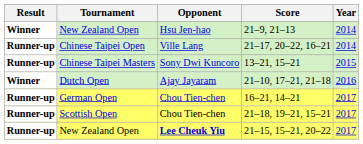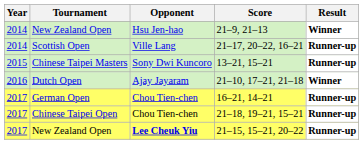 <table class="sortable wikitable" style="font-size: 90%;">
 <tr>
-<th>Result</th>
+<th>Year</th>
 <th>Tournament</th>
 <th>Opponent</th>
 <th>Score</th>
-<th>Year</th>
+<th>Result</th>
 </tr>
 <tr style="background:#D4F1C5">
-<td style="text-align:left; background:white"> <strong>Winner</strong></td>
+<td align="center"><a href='#'>2014</a></td>
 <td align="left"><a href='#'>New Zealand Open</a></td>
 <td align="left"> <a href='#'>Hsu Jen-hao</a></td>
 <td align="left">21–9, 21–13</td>
-<td align="center"><a href='#'>2014</a></td>
+<td style="text-align:left; background:white"> <strong>Winner</strong></td>
 </tr>
 <tr style="background:#D4F1C5">
-<td style="text-align:left; background:white"> <strong>Runner-up</strong></td>
-<td align="left"><a href='#'>Chinese Taipei Open</a></td>
+<td align="center"><a href='#'>2014</a></td>
+<td align="left"><a href='#'>Scottish Open</a></td>
 <td align="left"> <a href='#'>Ville Lang</a></td>
 <td align="left">21–17, 20–22, 16–21</td>
-<td align="center"><a href='#'>2014</a></td>
+<td style="text-align:left; background:white"> <strong>Runner-up</strong></td>
 </tr>
 <tr style="background:#D4F1C5">
-<td style="text-align:left; background:white"> <strong>Runner-up</strong></td>
+<td align="center"><a href='#'>2015</a></td>
 <td align="left"><a href='#'>Chinese Taipei Masters</a></td>
 <td align="left"> <a href='#'>Sony Dwi Kuncoro</a></td>
 <td align="left">13–21, 15–21</td>
-<td align="center"><a href='#'>2015</a></td>
+<td style="text-align:left; background:white"> <strong>Runner-up</strong></td>
 </tr>
 <tr style="background:#D4F1C5">
-<td style="text-align:left; background:white"> <strong>Winner</strong></td>
+<td align="center"><a href='#'>2016</a></td>
 <td align="left"><a href='#'>Dutch Open</a></td>
 <td align="left"> <a href='#'>Ajay Jayaram</a></td>
 <td align="left">21–10, 17–21, 21–18</td>
-<td align="center"><a href='#'>2016</a></td>
+<td style="text-align:left; background:white"> <strong>Winner</strong></td>
 </tr>
 <tr style="background:#FFFF67">
-<td style="text-align:left; background:white"> <strong>Runner-up</strong></td>
+<td align="center"><a href='#'>2017</a></td>
 <td align="left"><a href='#'>German Open</a></td>
 <td align="left"> <a href='#'>Chou Tien-chen</a></td>
 <td align="left">16–21, 14–21</td>
-<td align="center"><a href='#'>2017</a></td>
+<td style="text-align:left; background:white"> <strong>Runner-up</strong></td>
 </tr>
 <tr style="background:#FFFF67">
-<td style="text-align:left; background:white"> <strong>Runner-up</strong></td>
-<td align="left"><a href='#'>Scottish Open</a></td>
+<td align="center"><a href='#'>2017</a></td>
+<td align="left"><a href='#'>Chinese Taipei Open</a></td>
 <td align="left"> Chou Tien-chen</td>
 <td align="left">21–18, 19–21, 15–21</td>
-<td align="center"><a href='#'>2017</a></td>
+<td style="text-align:left; background:white"> <strong>Runner-up</strong></td>
 </tr>
 <tr style="background:#FFFF67">
-<td style="text-align:left; background:white"> <strong>Runner-up</strong></td>
+<td align="center"><a href='#'>2017</a></td>
 <td align="left">New Zealand Open</td>
 <td align="left"><strong> <a href='#'>Lee Cheuk Yiu</a></strong></td>
 <td align="left">21–15, 15–21, 20–22</td>
-<td align="center"><a href='#'>2017</a></td>
+<td style="text-align:left; background:white"> <strong>Runner-up</strong></td>
 </tr>
 </table>
